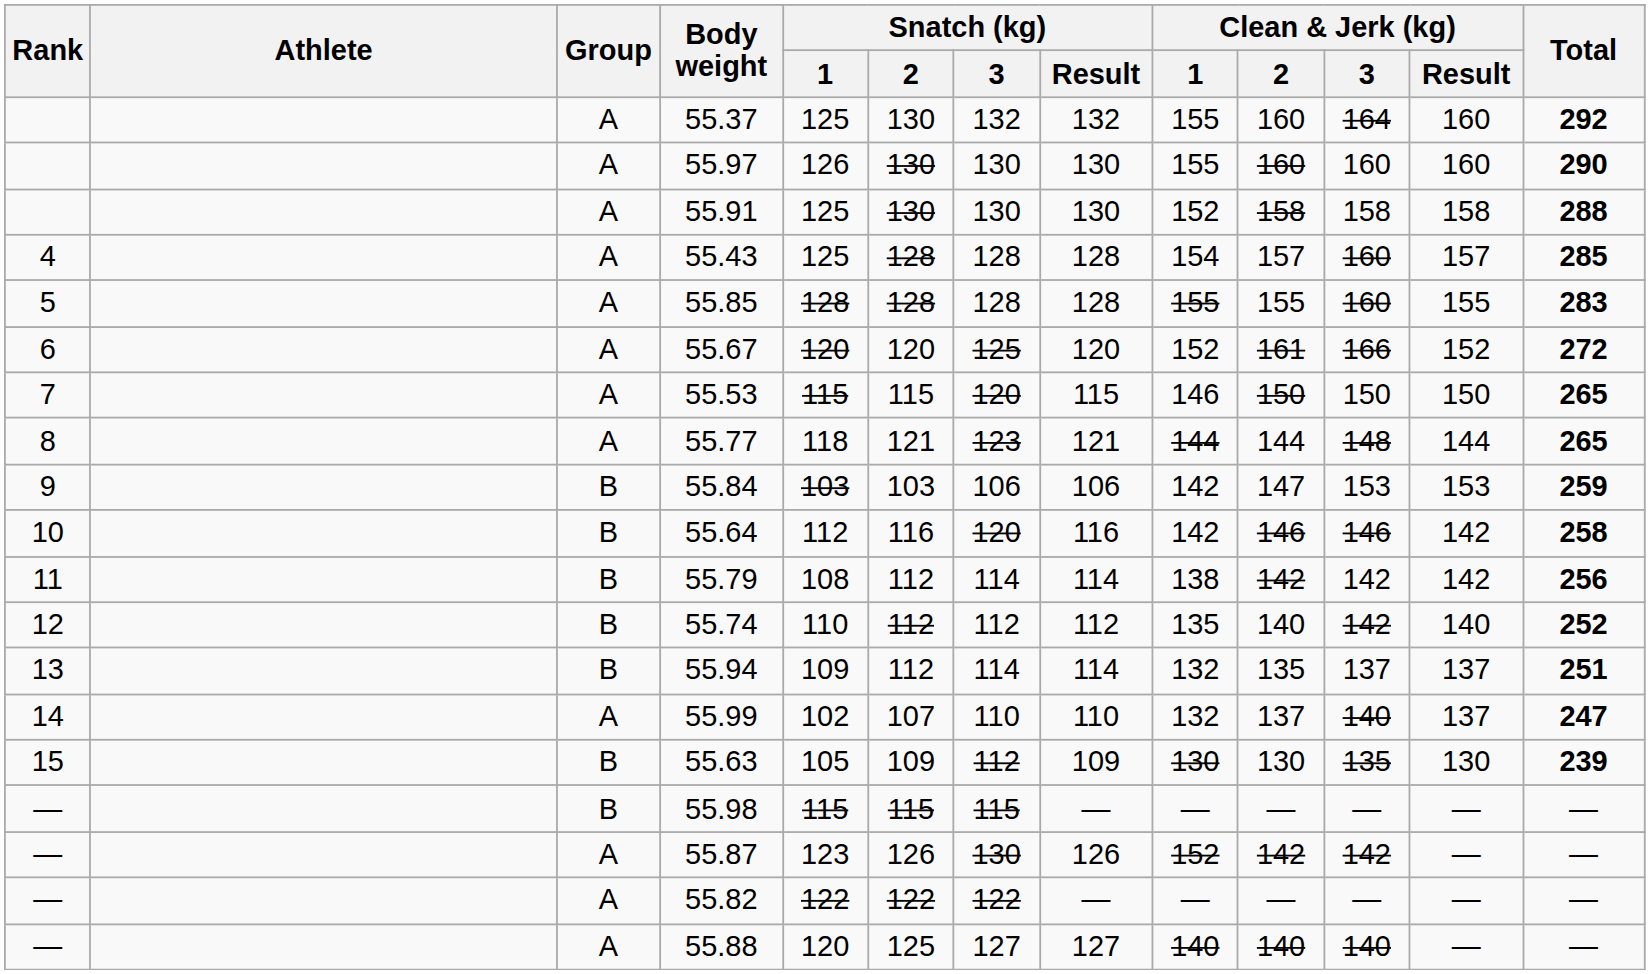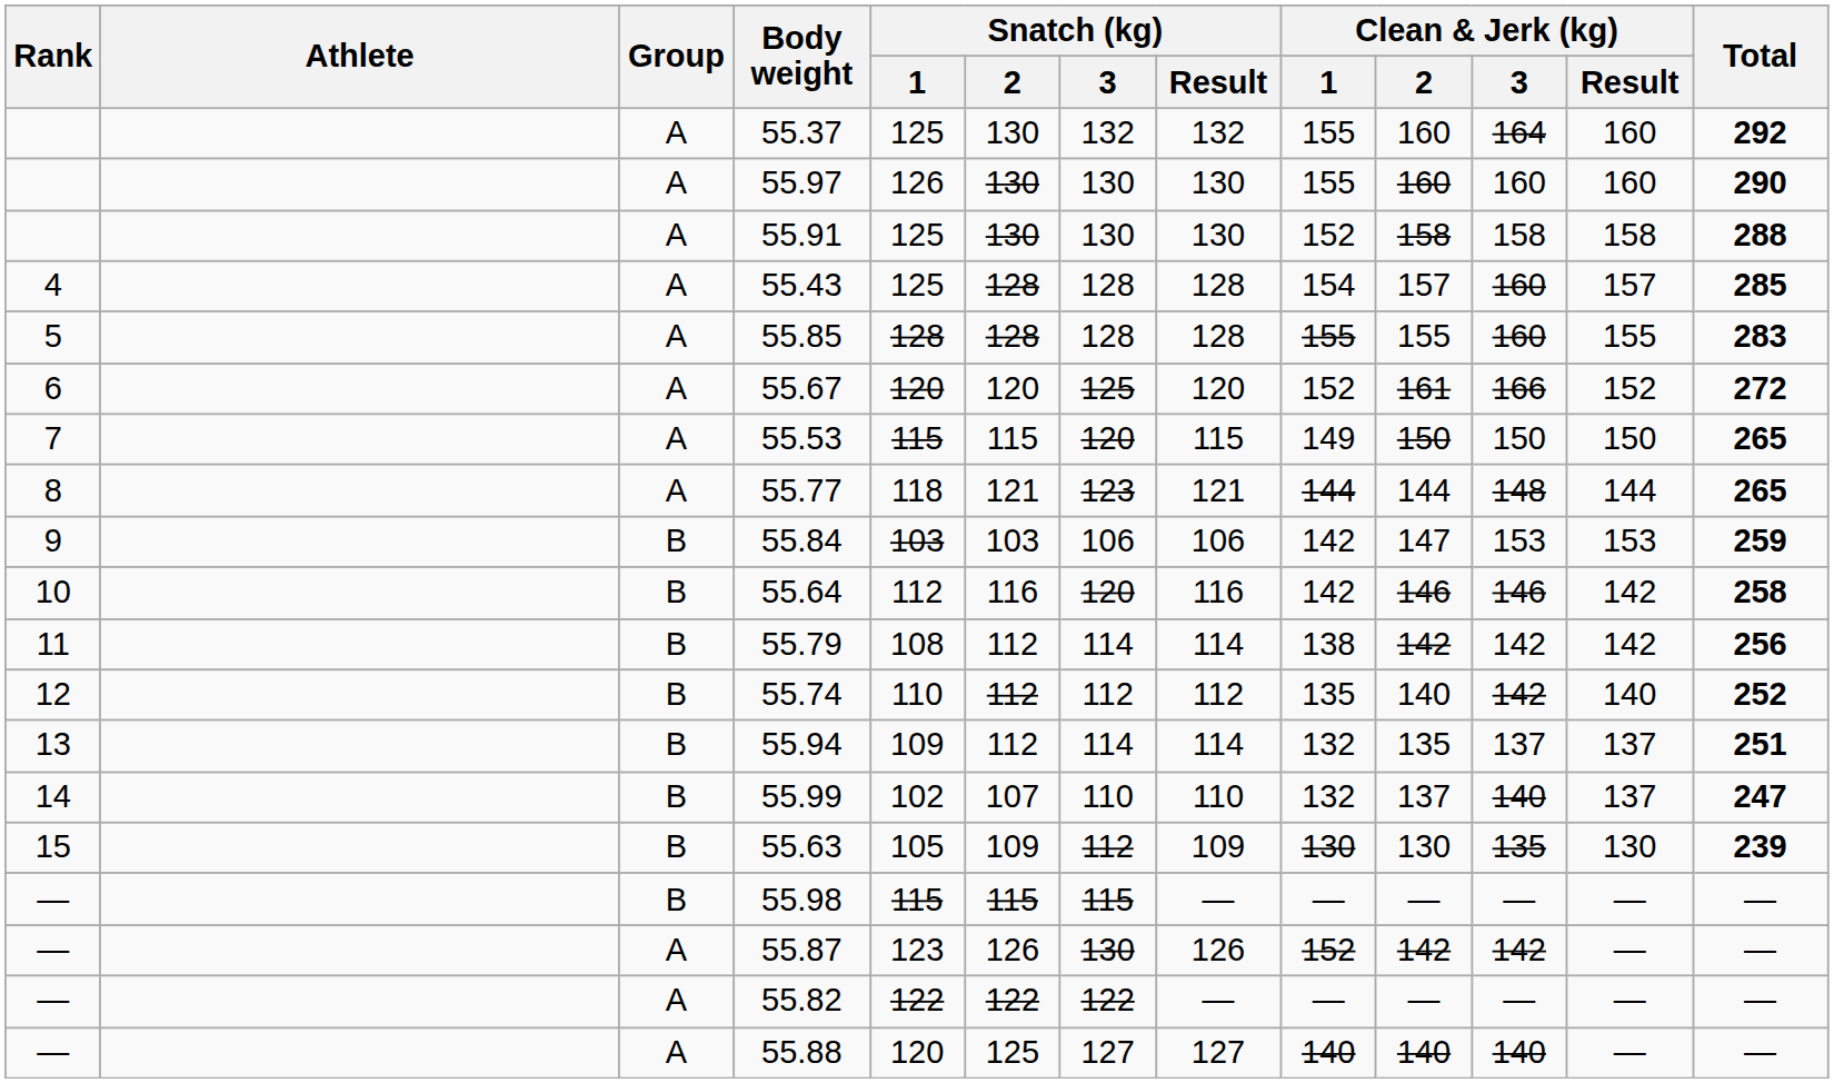 <table class = "wikitable" style="text-align:center;">
 <tr>
 <th rowspan=2 width=40>Rank</th>
 <th rowspan=2 width=250>Athlete</th>
 <th rowspan=2 width=50>Group</th>
 <th rowspan=2 width=60>Body weight</th>
 <th colspan=4>Snatch (kg)</th>
 <th colspan=4>Clean & Jerk (kg)</th>
 <th rowspan=2 width=60>Total</th>
 </tr>
 <tr>
 <th width=40>1</th>
 <th width=40>2</th>
 <th width=40>3</th>
 <th width=55>Result</th>
 <th width=40>1</th>
 <th width=40>2</th>
 <th width=40>3</th>
 <th width=55>Result</th>
 </tr>
 <tr>
 <td></td>
 <td align=left></td>
 <td>A</td>
 <td>55.37</td>
 <td>125</td>
 <td>130</td>
 <td>132</td>
 <td>132</td>
 <td>155</td>
 <td>160</td>
 <td><s>164</s></td>
 <td>160</td>
 <td><strong>292</strong></td>
 </tr>
 <tr>
 <td></td>
 <td align=left></td>
 <td>A</td>
 <td>55.97</td>
 <td>126</td>
 <td><s>130</s></td>
 <td>130</td>
 <td>130</td>
 <td>155</td>
 <td><s>160</s></td>
 <td>160</td>
 <td>160</td>
 <td><strong>290</strong></td>
 </tr>
 <tr>
 <td></td>
 <td align=left></td>
 <td>A</td>
 <td>55.91</td>
 <td>125</td>
 <td><s>130</s></td>
 <td>130</td>
 <td>130</td>
 <td>152</td>
 <td><s>158</s></td>
 <td>158</td>
 <td>158</td>
 <td><strong>288</strong></td>
 </tr>
 <tr>
 <td>4</td>
 <td align=left></td>
 <td>A</td>
 <td>55.43</td>
 <td>125</td>
 <td><s>128</s></td>
 <td>128</td>
 <td>128</td>
 <td>154</td>
 <td>157</td>
 <td><s>160</s></td>
 <td>157</td>
 <td><strong>285</strong></td>
 </tr>
 <tr>
 <td>5</td>
 <td align=left></td>
 <td>A</td>
 <td>55.85</td>
 <td><s>128</s></td>
 <td><s>128</s></td>
 <td>128</td>
 <td>128</td>
 <td><s>155</s></td>
 <td>155</td>
 <td><s>160</s></td>
 <td>155</td>
 <td><strong>283</strong></td>
 </tr>
 <tr>
 <td>6</td>
 <td align=left></td>
 <td>A</td>
 <td>55.67</td>
 <td><s>120</s></td>
 <td>120</td>
 <td><s>125</s></td>
 <td>120</td>
 <td>152</td>
 <td><s>161</s></td>
 <td><s>166</s></td>
 <td>152</td>
 <td><strong>272</strong></td>
 </tr>
 <tr>
 <td>7</td>
 <td align=left></td>
 <td>A</td>
 <td>55.53</td>
 <td><s>115</s></td>
 <td>115</td>
 <td><s>120</s></td>
 <td>115</td>
-<td>146</td>
+<td>149</td>
 <td><s>150</s></td>
 <td>150</td>
 <td>150</td>
 <td><strong>265</strong></td>
 </tr>
 <tr>
 <td>8</td>
 <td align=left></td>
 <td>A</td>
 <td>55.77</td>
 <td>118</td>
 <td>121</td>
 <td><s>123</s></td>
 <td>121</td>
 <td><s>144</s></td>
 <td>144</td>
 <td><s>148</s></td>
 <td>144</td>
 <td><strong>265</strong></td>
 </tr>
 <tr>
 <td>9</td>
 <td align=left></td>
 <td>B</td>
 <td>55.84</td>
 <td><s>103</s></td>
 <td>103</td>
 <td>106</td>
 <td>106</td>
 <td>142</td>
 <td>147</td>
 <td>153</td>
 <td>153</td>
 <td><strong>259</strong></td>
 </tr>
 <tr>
 <td>10</td>
 <td align=left></td>
 <td>B</td>
 <td>55.64</td>
 <td>112</td>
 <td>116</td>
 <td><s>120</s></td>
 <td>116</td>
 <td>142</td>
 <td><s>146</s></td>
 <td><s>146</s></td>
 <td>142</td>
 <td><strong>258</strong></td>
 </tr>
 <tr>
 <td>11</td>
 <td align=left></td>
 <td>B</td>
 <td>55.79</td>
 <td>108</td>
 <td>112</td>
 <td>114</td>
 <td>114</td>
 <td>138</td>
 <td><s>142</s></td>
 <td>142</td>
 <td>142</td>
 <td><strong>256</strong></td>
 </tr>
 <tr>
 <td>12</td>
 <td align=left></td>
 <td>B</td>
 <td>55.74</td>
 <td>110</td>
 <td><s>112</s></td>
 <td>112</td>
 <td>112</td>
 <td>135</td>
 <td>140</td>
 <td><s>142</s></td>
 <td>140</td>
 <td><strong>252</strong></td>
 </tr>
 <tr>
 <td>13</td>
 <td align=left></td>
 <td>B</td>
 <td>55.94</td>
 <td>109</td>
 <td>112</td>
 <td>114</td>
 <td>114</td>
 <td>132</td>
 <td>135</td>
 <td>137</td>
 <td>137</td>
 <td><strong>251</strong></td>
 </tr>
 <tr>
 <td>14</td>
 <td align=left></td>
-<td>A</td>
+<td>B</td>
 <td>55.99</td>
 <td>102</td>
 <td>107</td>
 <td>110</td>
 <td>110</td>
 <td>132</td>
 <td>137</td>
 <td><s>140</s></td>
 <td>137</td>
 <td><strong>247</strong></td>
 </tr>
 <tr>
 <td>15</td>
 <td align=left></td>
 <td>B</td>
 <td>55.63</td>
 <td>105</td>
 <td>109</td>
 <td><s>112</s></td>
 <td>109</td>
 <td><s>130</s></td>
 <td>130</td>
 <td><s>135</s></td>
 <td>130</td>
 <td><strong>239</strong></td>
 </tr>
 <tr>
 <td>—</td>
 <td align=left></td>
 <td>B</td>
 <td>55.98</td>
 <td><s>115</s></td>
 <td><s>115</s></td>
 <td><s>115</s></td>
 <td>—</td>
 <td>—</td>
 <td>—</td>
 <td>—</td>
 <td>—</td>
 <td>—</td>
 </tr>
 <tr>
 <td>—</td>
 <td align=left></td>
 <td>A</td>
 <td>55.87</td>
 <td>123</td>
 <td>126</td>
 <td><s>130</s></td>
 <td>126</td>
 <td><s>152</s></td>
 <td><s>142</s></td>
 <td><s>142</s></td>
 <td>—</td>
 <td>—</td>
 </tr>
 <tr>
 <td>—</td>
 <td align=left></td>
 <td>A</td>
 <td>55.82</td>
 <td><s>122</s></td>
 <td><s>122</s></td>
 <td><s>122</s></td>
 <td>—</td>
 <td>—</td>
 <td>—</td>
 <td>—</td>
 <td>—</td>
 <td>—</td>
 </tr>
 <tr>
 <td>—</td>
 <td align=left></td>
 <td>A</td>
 <td>55.88</td>
 <td>120</td>
 <td>125</td>
 <td>127</td>
 <td>127</td>
 <td><s>140</s></td>
 <td><s>140</s></td>
 <td><s>140</s></td>
 <td>—</td>
 <td>—</td>
 </tr>
 </table>
